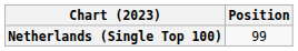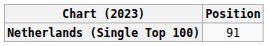 <table class="wikitable sortable plainrowheaders" style="text-align:center">
 <tr>
 <th scope="col">Chart (2023)</th>
 <th scope="col">Position</th>
 </tr>
 <tr>
 <th scope="row">Netherlands (Single Top 100)</th>
-<td>99</td>
+<td>91</td>
 </tr>
 </table>
